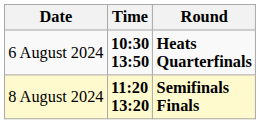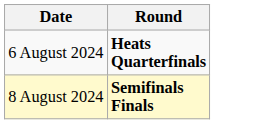 <table class="wikitable">
 <tr>
 <th>Date</th>
-<th>Time</th>
 <th>Round</th>
 </tr>
 <tr>
 <td>6 August 2024</td>
-<td><strong>10:30</strong><br><strong>13:50</strong></td>
 <td><strong>Heats</strong><br><strong>Quarterfinals</strong></td>
 </tr>
 <tr style=background:lemonchiffon>
 <td>8 August 2024</td>
-<td><strong>11:20</strong><br><strong>13:20</strong></td>
 <td><strong>Semifinals</strong><br><strong>Finals</strong></td>
 </tr>
 </table>
